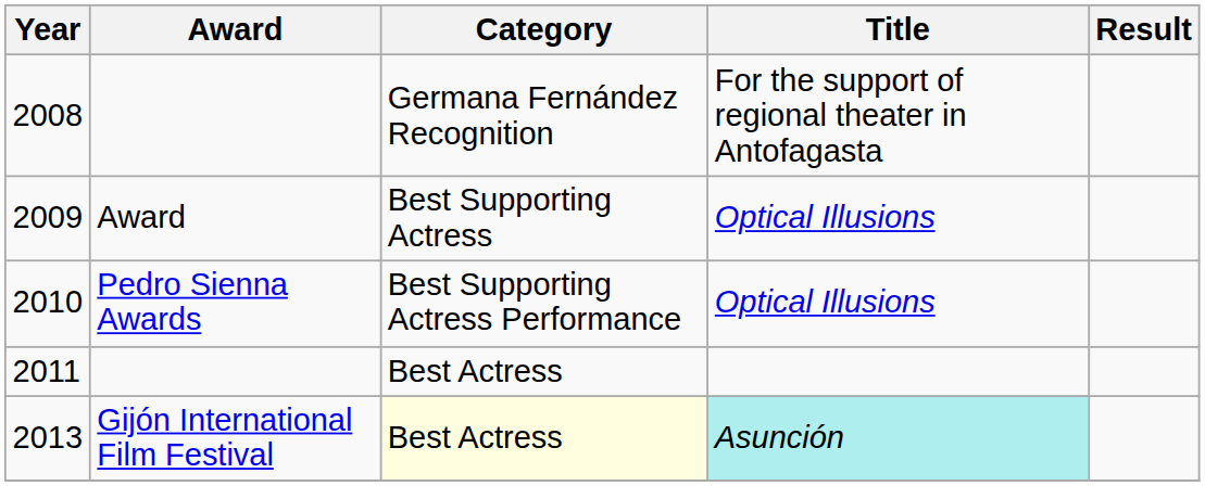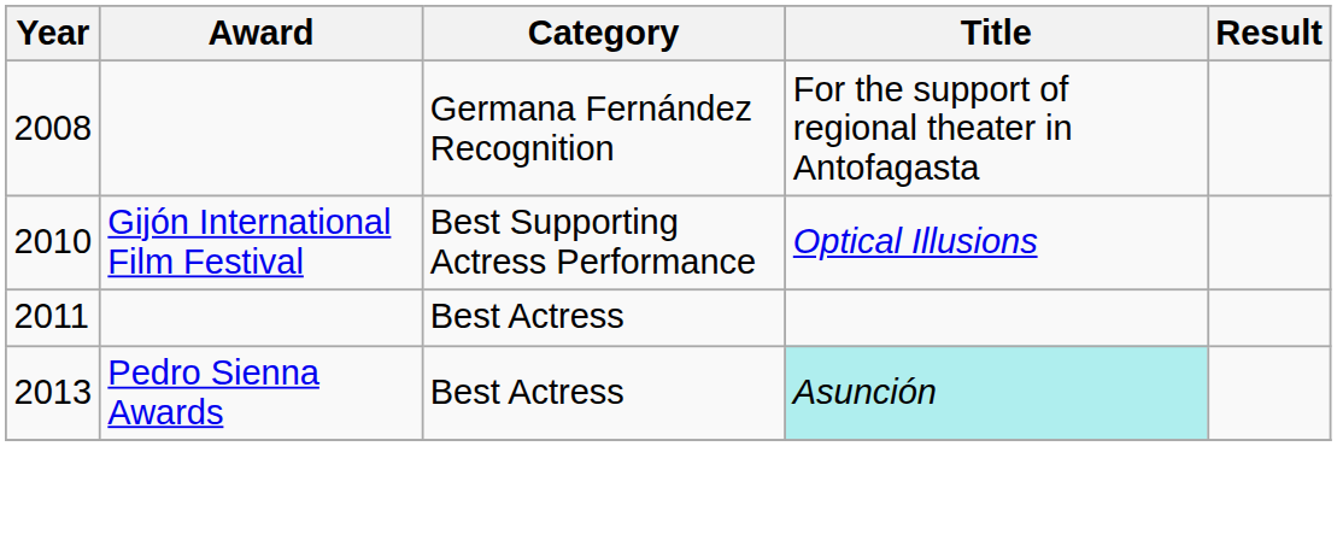 <table class="wikitable">
 <tr>
 <th>Year</th>
 <th>Award</th>
 <th>Category</th>
 <th>Title</th>
 <th>Result</th>
 </tr>
 <tr>
 <td>2008</td>
 <td></td>
 <td>Germana Fernández Recognition</td>
 <td>For the support of regional theater in Antofagasta</td>
 <td></td>
 </tr>
 <tr>
-<td>2009</td>
-<td> Award</td>
-<td>Best Supporting Actress</td>
-<td><em><a href='#'>Optical Illusions</a></em></td>
-<td></td>
-</tr>
-<tr>
 <td>2010</td>
-<td><a href='#'>Pedro Sienna Awards</a></td>
+<td><a href='#'>Gijón International Film Festival</a></td>
 <td>Best Supporting Actress Performance</td>
 <td><em><a href='#'>Optical Illusions</a></em></td>
 <td></td>
 </tr>
 <tr>
 <td>2011</td>
 <td></td>
 <td>Best Actress</td>
 <td><em></em></td>
 <td></td>
 </tr>
 <tr>
 <td>2013</td>
-<td><a href='#'>Gijón International Film Festival</a></td>
-<td style="background: lightyellow;">Best Actress</td>
+<td><a href='#'>Pedro Sienna Awards</a></td>
+<td>Best Actress</td>
 <td style="background: paleturquoise;"><em>Asunción</em></td>
 <td></td>
 </tr>
 <tr>
 </tr>
 </table>
